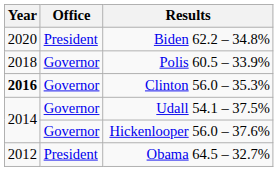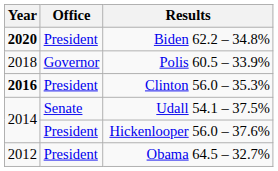 <table class=wikitable>
 <tr>
 <th width="30">Year</th>
 <th width="60">Office</th>
 <th width="180">Results</th>
 </tr>
 <tr>
-<td>2020</td>
+<td><strong>2020</strong></td>
 <td><a href='#'>President</a></td>
 <td align="right" ><a href='#'>Biden</a> 62.2 – 34.8%</td>
 </tr>
 <tr>
 <td>2018</td>
 <td><a href='#'>Governor</a></td>
 <td align="right" ><a href='#'>Polis</a> 60.5 – 33.9%</td>
 </tr>
 <tr>
 <td><strong>2016</strong></td>
-<td><a href='#'>Governor</a></td>
+<td><a href='#'>President</a></td>
 <td align="right" ><a href='#'>Clinton</a> 56.0 – 35.3%</td>
 </tr>
 <tr>
 <td rowspan="2">2014</td>
-<td><a href='#'>Governor</a></td>
+<td><a href='#'>Senate</a></td>
 <td align="right" ><a href='#'>Udall</a> 54.1 – 37.5%</td>
 </tr>
 <tr>
-<td><a href='#'>Governor</a></td>
+<td><a href='#'>President</a></td>
 <td align="right" ><a href='#'>Hickenlooper</a> 56.0 – 37.6%</td>
 </tr>
 <tr>
 <td>2012</td>
 <td><a href='#'>President</a></td>
 <td align="right" ><a href='#'>Obama</a> 64.5 – 32.7%</td>
 </tr>
 </table>
